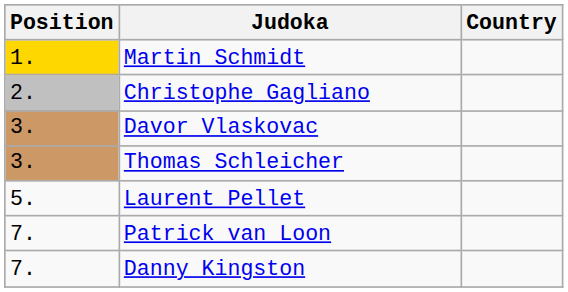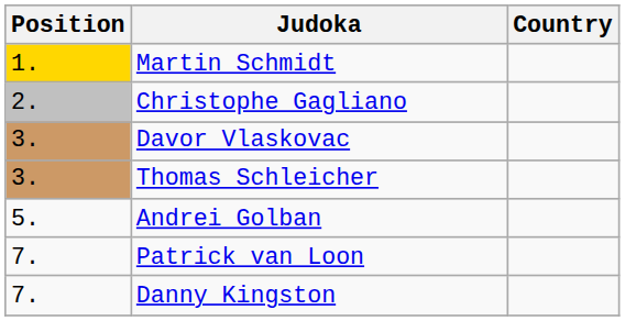 <table class=wikitable>
 <tr>
 <th width=10>Position</th>
 <th width=200>Judoka</th>
 <th width=10>Country</th>
 </tr>
 <tr>
 <td bgcolor=gold>1.</td>
 <td><a href='#'>Martin Schmidt</a></td>
 <td></td>
 </tr>
 <tr>
 <td bgcolor="silver">2.</td>
 <td><a href='#'>Christophe Gagliano</a></td>
 <td></td>
 </tr>
 <tr>
 <td bgcolor="CC9966">3.</td>
 <td><a href='#'>Davor Vlaskovac</a></td>
 <td></td>
 </tr>
 <tr>
 <td bgcolor="CC9966">3.</td>
 <td><a href='#'>Thomas Schleicher</a></td>
 <td></td>
 </tr>
 <tr>
 <td>5.</td>
-<td><a href='#'>Laurent Pellet</a></td>
+<td><a href='#'>Andrei Golban</a></td>
 <td></td>
 </tr>
 <tr>
 <td>7.</td>
 <td><a href='#'>Patrick van Loon</a></td>
 <td></td>
 </tr>
 <tr>
 <td>7.</td>
 <td><a href='#'>Danny Kingston</a></td>
 <td></td>
 </tr>
 </table>
